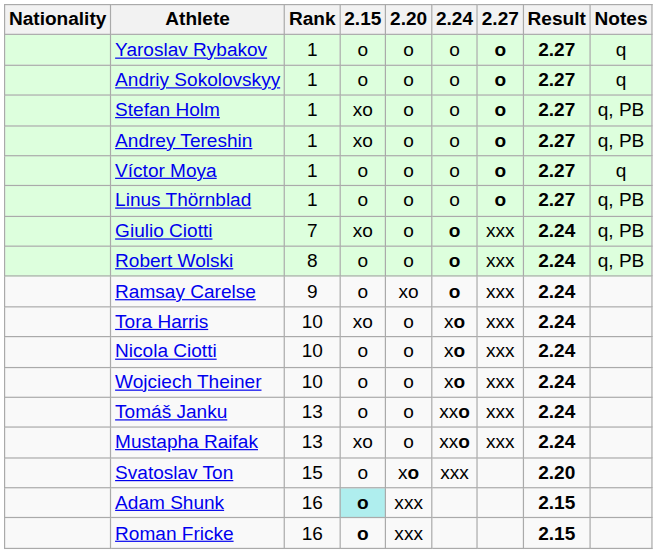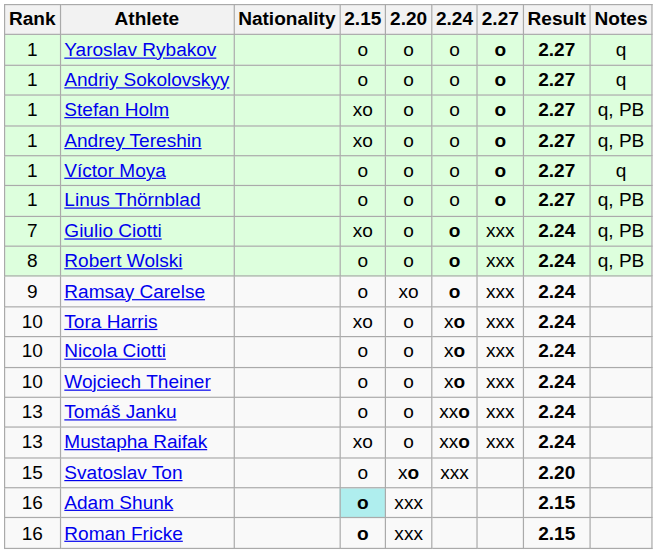 <table class="wikitable" style="text-align:center">
 <tr>
+<th>Rank</th>
+<th>Athlete</th>
 <th>Nationality</th>
-<th>Athlete</th>
-<th>Rank</th>
 <th>2.15</th>
 <th>2.20</th>
 <th>2.24</th>
 <th>2.27</th>
 <th>Result</th>
 <th>Notes</th>
 </tr>
 <tr bgcolor=ddffdd>
+<td>1</td>
+<td align="left"><a href='#'>Yaroslav Rybakov</a></td>
 <td align=left></td>
-<td align="left"><a href='#'>Yaroslav Rybakov</a></td>
-<td>1</td>
 <td>o</td>
 <td>o</td>
 <td>o</td>
 <td><strong>o</strong></td>
 <td><strong>2.27</strong></td>
 <td>q</td>
 </tr>
 <tr bgcolor=ddffdd>
+<td>1</td>
+<td align="left"><a href='#'>Andriy Sokolovskyy</a></td>
 <td align=left></td>
-<td align="left"><a href='#'>Andriy Sokolovskyy</a></td>
-<td>1</td>
 <td>o</td>
 <td>o</td>
 <td>o</td>
 <td><strong>o</strong></td>
 <td><strong>2.27</strong></td>
 <td>q</td>
 </tr>
 <tr bgcolor=ddffdd>
+<td>1</td>
+<td align="left"><a href='#'>Stefan Holm</a></td>
 <td align=left></td>
-<td align="left"><a href='#'>Stefan Holm</a></td>
-<td>1</td>
 <td>xo</td>
 <td>o</td>
 <td>o</td>
 <td><strong>o</strong></td>
 <td><strong>2.27</strong></td>
 <td>q, PB</td>
 </tr>
 <tr bgcolor=ddffdd>
+<td>1</td>
+<td align="left"><a href='#'>Andrey Tereshin</a></td>
 <td align=left></td>
-<td align="left"><a href='#'>Andrey Tereshin</a></td>
-<td>1</td>
 <td>xo</td>
 <td>o</td>
 <td>o</td>
 <td><strong>o</strong></td>
 <td><strong>2.27</strong></td>
 <td>q, PB</td>
 </tr>
 <tr bgcolor=ddffdd>
+<td>1</td>
+<td align="left"><a href='#'>Víctor Moya</a></td>
 <td align=left></td>
-<td align="left"><a href='#'>Víctor Moya</a></td>
-<td>1</td>
 <td>o</td>
 <td>o</td>
 <td>o</td>
 <td><strong>o</strong></td>
 <td><strong>2.27</strong></td>
 <td>q</td>
 </tr>
 <tr bgcolor=ddffdd>
+<td>1</td>
+<td align="left"><a href='#'>Linus Thörnblad</a></td>
 <td align=left></td>
-<td align="left"><a href='#'>Linus Thörnblad</a></td>
-<td>1</td>
 <td>o</td>
 <td>o</td>
 <td>o</td>
 <td><strong>o</strong></td>
 <td><strong>2.27</strong></td>
 <td>q, PB</td>
 </tr>
 <tr bgcolor=ddffdd>
+<td>7</td>
+<td align="left"><a href='#'>Giulio Ciotti</a></td>
 <td align=left></td>
-<td align="left"><a href='#'>Giulio Ciotti</a></td>
-<td>7</td>
 <td>xo</td>
 <td>o</td>
 <td><strong>o</strong></td>
 <td>xxx</td>
 <td><strong>2.24</strong></td>
 <td>q, PB</td>
 </tr>
 <tr bgcolor=ddffdd>
+<td>8</td>
+<td align="left"><a href='#'>Robert Wolski</a></td>
 <td align=left></td>
-<td align="left"><a href='#'>Robert Wolski</a></td>
-<td>8</td>
 <td>o</td>
 <td>o</td>
 <td><strong>o</strong></td>
 <td>xxx</td>
 <td><strong>2.24</strong></td>
 <td>q, PB</td>
 </tr>
 <tr>
+<td>9</td>
+<td align="left"><a href='#'>Ramsay Carelse</a></td>
 <td align=left></td>
-<td align="left"><a href='#'>Ramsay Carelse</a></td>
-<td>9</td>
 <td>o</td>
 <td>xo</td>
 <td><strong>o</strong></td>
 <td>xxx</td>
 <td><strong>2.24</strong></td>
 <td></td>
 </tr>
 <tr>
+<td>10</td>
+<td align="left"><a href='#'>Tora Harris</a></td>
 <td align=left></td>
-<td align="left"><a href='#'>Tora Harris</a></td>
-<td>10</td>
 <td>xo</td>
 <td>o</td>
 <td>x<strong>o</strong></td>
 <td>xxx</td>
 <td><strong>2.24</strong></td>
 <td></td>
 </tr>
 <tr>
+<td>10</td>
+<td align="left"><a href='#'>Nicola Ciotti</a></td>
 <td align=left></td>
-<td align="left"><a href='#'>Nicola Ciotti</a></td>
-<td>10</td>
 <td>o</td>
 <td>o</td>
 <td>x<strong>o</strong></td>
 <td>xxx</td>
 <td><strong>2.24</strong></td>
 <td></td>
 </tr>
 <tr>
+<td>10</td>
+<td align="left"><a href='#'>Wojciech Theiner</a></td>
 <td align=left></td>
-<td align="left"><a href='#'>Wojciech Theiner</a></td>
-<td>10</td>
 <td>o</td>
 <td>o</td>
 <td>x<strong>o</strong></td>
 <td>xxx</td>
 <td><strong>2.24</strong></td>
 <td></td>
 </tr>
 <tr>
+<td>13</td>
+<td align="left"><a href='#'>Tomáš Janku</a></td>
 <td align=left></td>
-<td align="left"><a href='#'>Tomáš Janku</a></td>
-<td>13</td>
 <td>o</td>
 <td>o</td>
 <td>xx<strong>o</strong></td>
 <td>xxx</td>
 <td><strong>2.24</strong></td>
 <td></td>
 </tr>
 <tr>
+<td>13</td>
+<td align="left"><a href='#'>Mustapha Raifak</a></td>
 <td align=left></td>
-<td align="left"><a href='#'>Mustapha Raifak</a></td>
-<td>13</td>
 <td>xo</td>
 <td>o</td>
 <td>xx<strong>o</strong></td>
 <td>xxx</td>
 <td><strong>2.24</strong></td>
 <td></td>
 </tr>
 <tr>
+<td>15</td>
+<td align="left"><a href='#'>Svatoslav Ton</a></td>
 <td align=left></td>
-<td align="left"><a href='#'>Svatoslav Ton</a></td>
-<td>15</td>
 <td>o</td>
 <td>x<strong>o</strong></td>
 <td>xxx</td>
 <td></td>
 <td><strong>2.20</strong></td>
 <td></td>
 </tr>
 <tr>
+<td>16</td>
+<td align="left"><a href='#'>Adam Shunk</a></td>
 <td align=left></td>
-<td align="left"><a href='#'>Adam Shunk</a></td>
-<td>16</td>
 <td style="background: paleturquoise;"><strong>o</strong></td>
 <td>xxx</td>
 <td></td>
 <td></td>
 <td><strong>2.15</strong></td>
 <td></td>
 </tr>
 <tr>
+<td>16</td>
+<td align="left"><a href='#'>Roman Fricke</a></td>
 <td align=left></td>
-<td align="left"><a href='#'>Roman Fricke</a></td>
-<td>16</td>
 <td><strong>o</strong></td>
 <td>xxx</td>
 <td></td>
 <td></td>
 <td><strong>2.15</strong></td>
 <td></td>
 </tr>
 </table>
